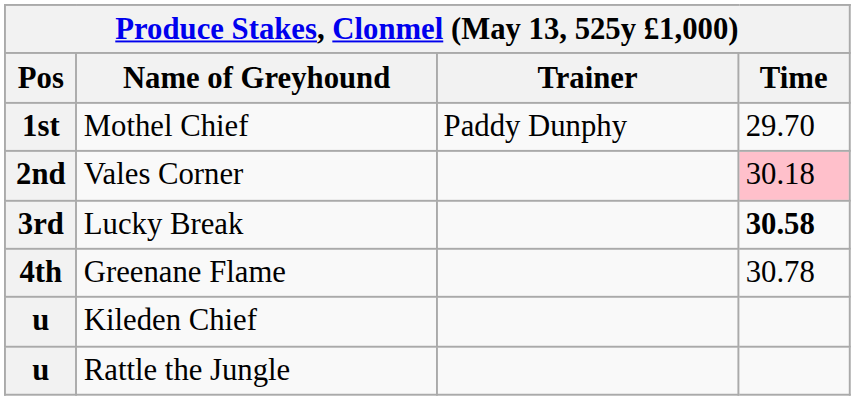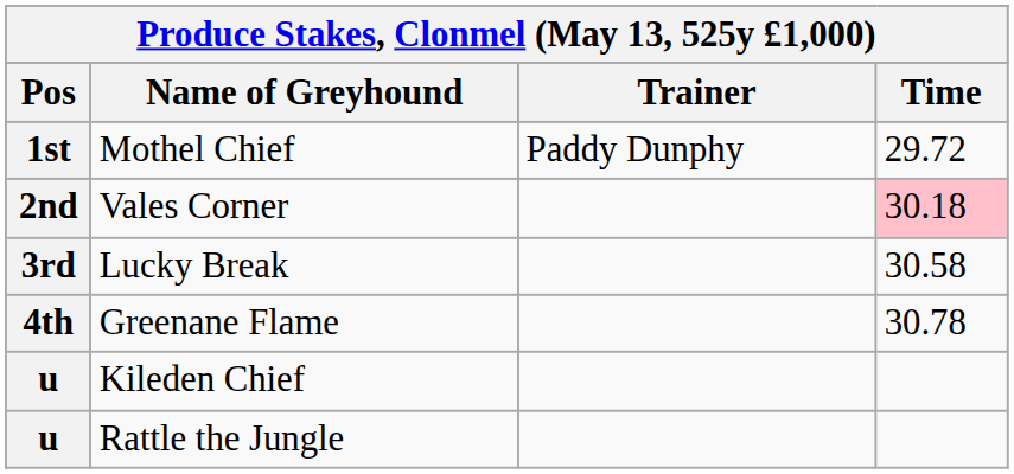 <table class="wikitable">
 <tr>
 <th colspan="6"><a href='#'>Produce Stakes</a>, <a href='#'>Clonmel</a> (May 13, 525y £1,000)</th>
 </tr>
 <tr>
 <th width=30>Pos</th>
 <th width=180>Name of Greyhound</th>
 <th width=150>Trainer</th>
 <th width=50>Time</th>
 </tr>
 <tr>
 <th>1st</th>
 <td>Mothel Chief</td>
 <td>Paddy Dunphy</td>
-<td>29.70</td>
+<td>29.72</td>
 </tr>
 <tr>
 <th>2nd</th>
 <td>Vales Corner</td>
 <td></td>
 <td style="background: pink;">30.18</td>
 </tr>
 <tr>
 <th>3rd</th>
 <td>Lucky Break</td>
 <td></td>
-<td><strong>30.58</strong></td>
+<td>30.58</td>
 </tr>
 <tr>
 <th>4th</th>
 <td>Greenane Flame</td>
 <td></td>
 <td>30.78</td>
 </tr>
 <tr>
 <th>u</th>
 <td>Kileden Chief</td>
 <td></td>
 <td></td>
 </tr>
 <tr>
 <th>u</th>
 <td>Rattle the Jungle</td>
 <td></td>
 <td></td>
 </tr>
 </table>
